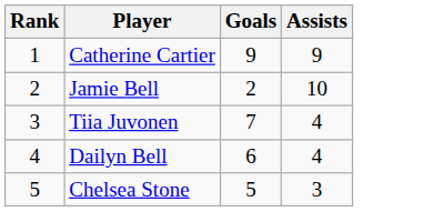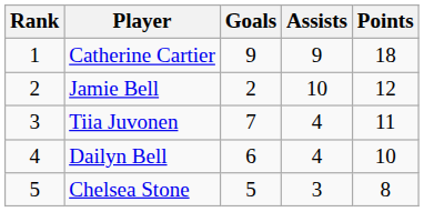 <table class="wikitable" style="text-align:center">
 <tr>
 <th>Rank</th>
 <th>Player</th>
 <th>Goals</th>
 <th>Assists</th>
+<th>Points</th>
 </tr>
 <tr>
 <td>1</td>
 <td align="left"> <a href='#'>Catherine Cartier</a></td>
 <td>9</td>
 <td>9</td>
+<td>18</td>
 </tr>
 <tr>
 <td>2</td>
 <td align="left"> <a href='#'>Jamie Bell</a></td>
 <td>2</td>
 <td>10</td>
+<td>12</td>
 </tr>
 <tr>
 <td>3</td>
 <td align="left"> <a href='#'>Tiia Juvonen</a></td>
 <td>7</td>
 <td>4</td>
+<td>11</td>
 </tr>
 <tr>
 <td>4</td>
 <td align="left"> <a href='#'>Dailyn Bell</a></td>
 <td>6</td>
 <td>4</td>
+<td>10</td>
 </tr>
 <tr>
 <td>5</td>
 <td align="left"> <a href='#'>Chelsea Stone</a></td>
 <td>5</td>
 <td>3</td>
+<td>8</td>
 </tr>
 </table>
